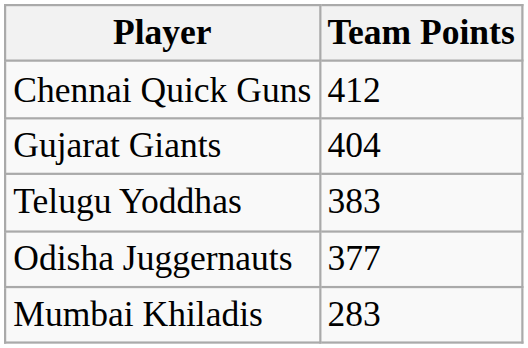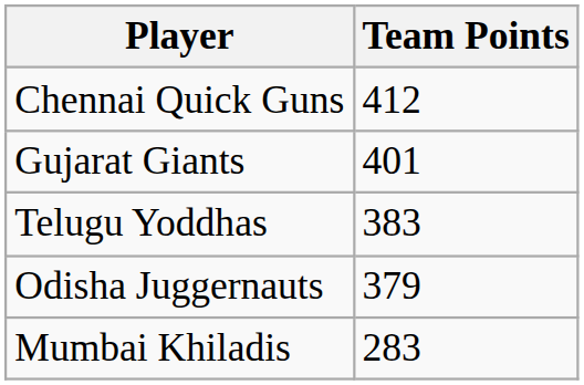 <table class="wikitable">
 <tr>
 <th>Player</th>
 <th>Team Points</th>
 </tr>
 <tr>
 <td>Chennai Quick Guns</td>
 <td>412</td>
 </tr>
 <tr>
 <td>Gujarat Giants</td>
-<td>404</td>
+<td>401</td>
 </tr>
 <tr>
 <td>Telugu Yoddhas</td>
 <td>383</td>
 </tr>
 <tr>
 <td>Odisha Juggernauts</td>
-<td>377</td>
+<td>379</td>
 </tr>
 <tr>
 <td>Mumbai Khiladis</td>
 <td>283</td>
 </tr>
 </table>
